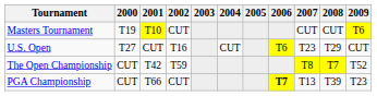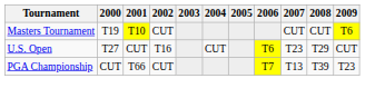 <table class="wikitable" style="font-size:95%;text-align:center;">
 <tr>
 <th>Tournament</th>
 <th>2000</th>
 <th>2001</th>
 <th>2002</th>
 <th>2003</th>
 <th>2004</th>
 <th>2005</th>
 <th>2006</th>
 <th>2007</th>
 <th>2008</th>
 <th>2009</th>
 </tr>
 <tr>
 <td align=left><a href='#'>Masters Tournament</a></td>
 <td>T19</td>
 <td style="background:yellow;">T10</td>
 <td>CUT</td>
 <td style="background:#eeeeee;"></td>
 <td style="background:#eeeeee;"></td>
 <td style="background:#eeeeee;"></td>
 <td style="background:#eeeeee;"></td>
 <td>CUT</td>
 <td>CUT</td>
 <td style="background:yellow;">T6</td>
 </tr>
 <tr>
 <td align=left><a href='#'>U.S. Open</a></td>
 <td>T27</td>
 <td>CUT</td>
 <td>T16</td>
 <td style="background:#eeeeee;"></td>
 <td>CUT</td>
 <td style="background:#eeeeee;"></td>
 <td style="background:yellow;">T6</td>
 <td>T23</td>
 <td>T29</td>
 <td>CUT</td>
 </tr>
 <tr>
-<td align=left><a href='#'>The Open Championship</a></td>
-<td>CUT</td>
-<td>T42</td>
-<td>T59</td>
-<td style="background:#eeeeee;"></td>
-<td style="background:#eeeeee;"></td>
-<td style="background:#eeeeee;"></td>
-<td style="background:#eeeeee;"></td>
-<td style="background:yellow;">T8</td>
-<td style="background:yellow;">T7</td>
-<td>T52</td>
-</tr>
-<tr>
 <td align=left><a href='#'>PGA Championship</a></td>
 <td>CUT</td>
 <td>T66</td>
 <td>CUT</td>
 <td style="background:#eeeeee;"></td>
 <td style="background:#eeeeee;"></td>
 <td style="background:#eeeeee;"></td>
-<td style="background:yellow;"><strong>T7</strong></td>
+<td style="background:yellow;">T7</td>
 <td>T13</td>
 <td>T39</td>
 <td>T23</td>
 </tr>
 </table>
